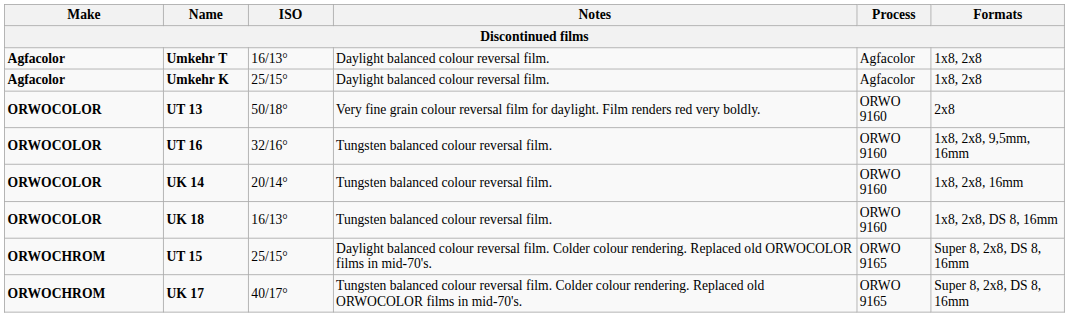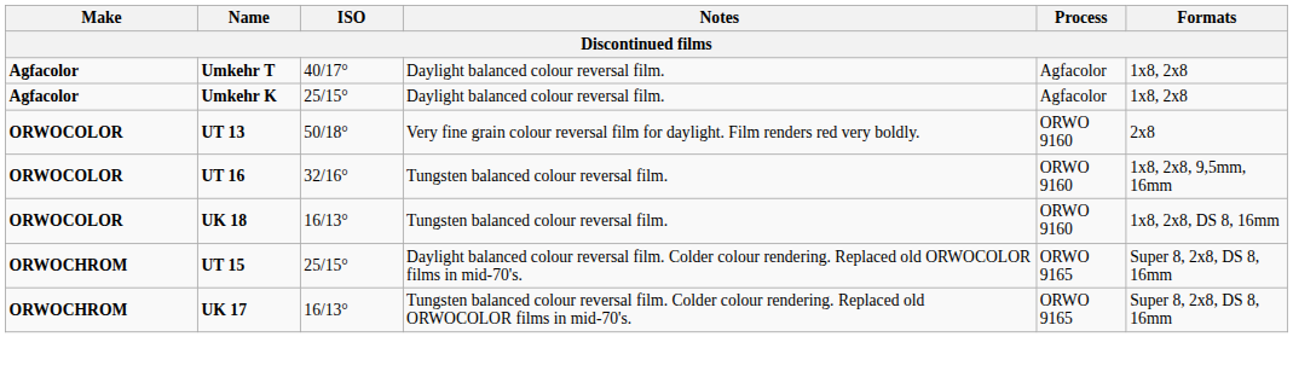 <table class="wikitable">
 <tr>
 <th width="15%">Make</th>
 <th width="8%">Name</th>
 <th width="8%">ISO</th>
 <th>Notes</th>
 <th>Process</th>
 <th>Formats</th>
 </tr>
 <tr>
 <th colspan="6">Discontinued films</th>
 </tr>
 <tr>
 <td><strong>Agfacolor</strong></td>
 <td><strong>Umkehr T</strong></td>
-<td>16/13°</td>
+<td>40/17°</td>
 <td>Daylight balanced colour reversal film.</td>
 <td>Agfacolor</td>
 <td>1x8, 2x8</td>
 </tr>
 <tr>
 <td><strong>Agfacolor</strong></td>
 <td><strong>Umkehr K</strong></td>
 <td>25/15°</td>
 <td>Daylight balanced colour reversal film.</td>
 <td>Agfacolor</td>
 <td>1x8, 2x8</td>
 </tr>
 <tr>
 <td><strong>ORWOCOLOR</strong></td>
 <td><strong>UT 13</strong></td>
 <td>50/18°</td>
 <td>Very fine grain colour reversal film for daylight. Film renders red very boldly.</td>
 <td>ORWO 9160</td>
 <td>2x8</td>
 </tr>
 <tr>
 <td><strong>ORWOCOLOR</strong></td>
 <td><strong>UT 16</strong></td>
 <td>32/16°</td>
 <td>Tungsten balanced colour reversal film.</td>
 <td>ORWO 9160</td>
 <td>1x8, 2x8, 9,5mm, 16mm</td>
 </tr>
 <tr>
 <td><strong>ORWOCOLOR</strong></td>
-<td><strong>UK 14</strong></td>
-<td>20/14°</td>
-<td>Tungsten balanced colour reversal film.</td>
-<td>ORWO 9160</td>
-<td>1x8, 2x8, 16mm</td>
-</tr>
-<tr>
-<td><strong>ORWOCOLOR</strong></td>
 <td><strong>UK 18</strong></td>
 <td>16/13°</td>
 <td>Tungsten balanced colour reversal film.</td>
 <td>ORWO 9160</td>
 <td>1x8, 2x8, DS 8, 16mm</td>
 </tr>
 <tr>
 <td><strong>ORWOCHROM</strong></td>
 <td><strong>UT 15</strong></td>
 <td>25/15°</td>
 <td>Daylight balanced colour reversal film. Colder colour rendering. Replaced old ORWOCOLOR films in mid-70's.</td>
 <td>ORWO 9165</td>
 <td>Super 8, 2x8, DS 8, 16mm</td>
 </tr>
 <tr>
 <td><strong>ORWOCHROM</strong></td>
 <td><strong>UK 17</strong></td>
-<td>40/17°</td>
+<td>16/13°</td>
 <td>Tungsten balanced colour reversal film. Colder colour rendering. Replaced old ORWOCOLOR films in mid-70's.</td>
 <td>ORWO 9165</td>
 <td>Super 8, 2x8, DS 8, 16mm</td>
 </tr>
 </table>
